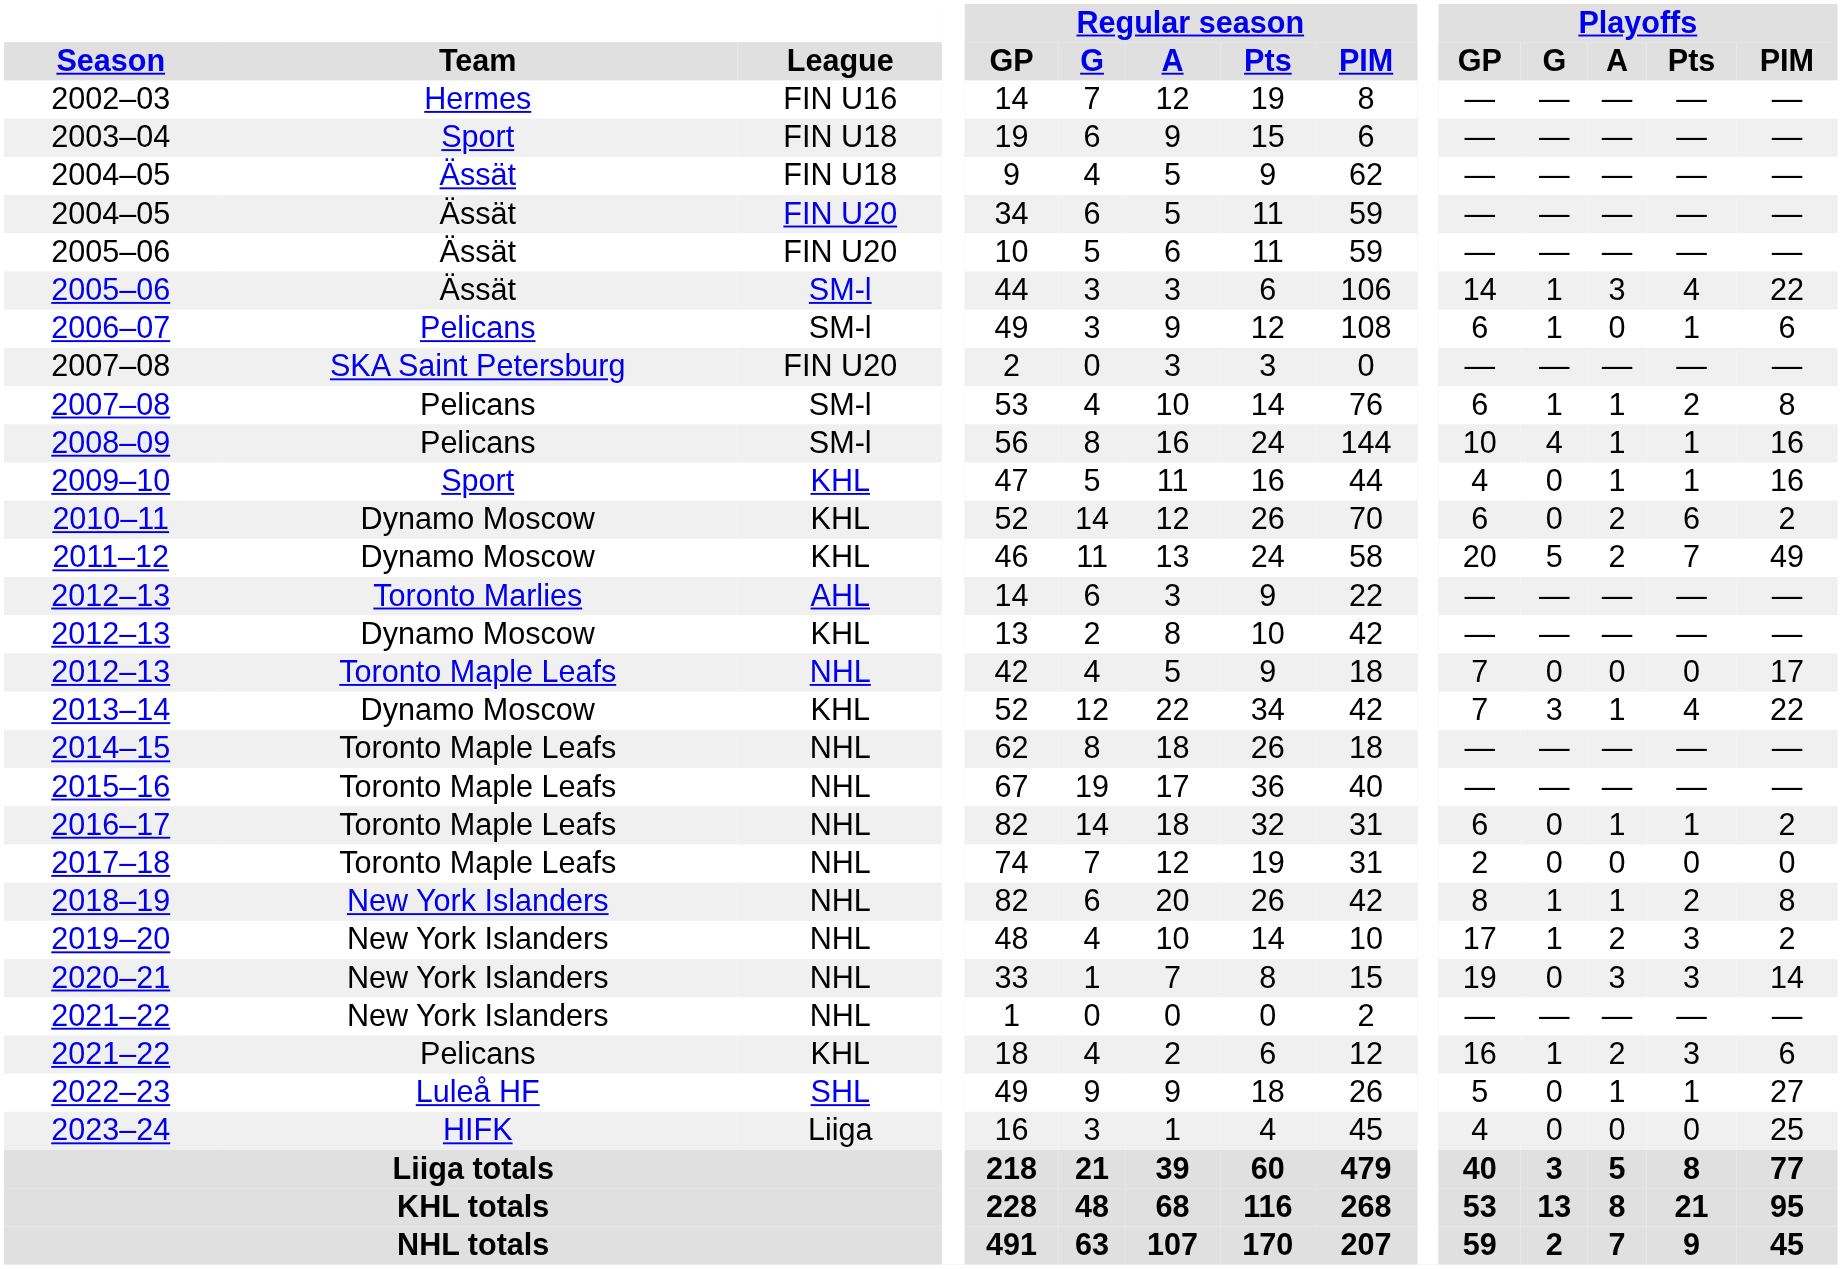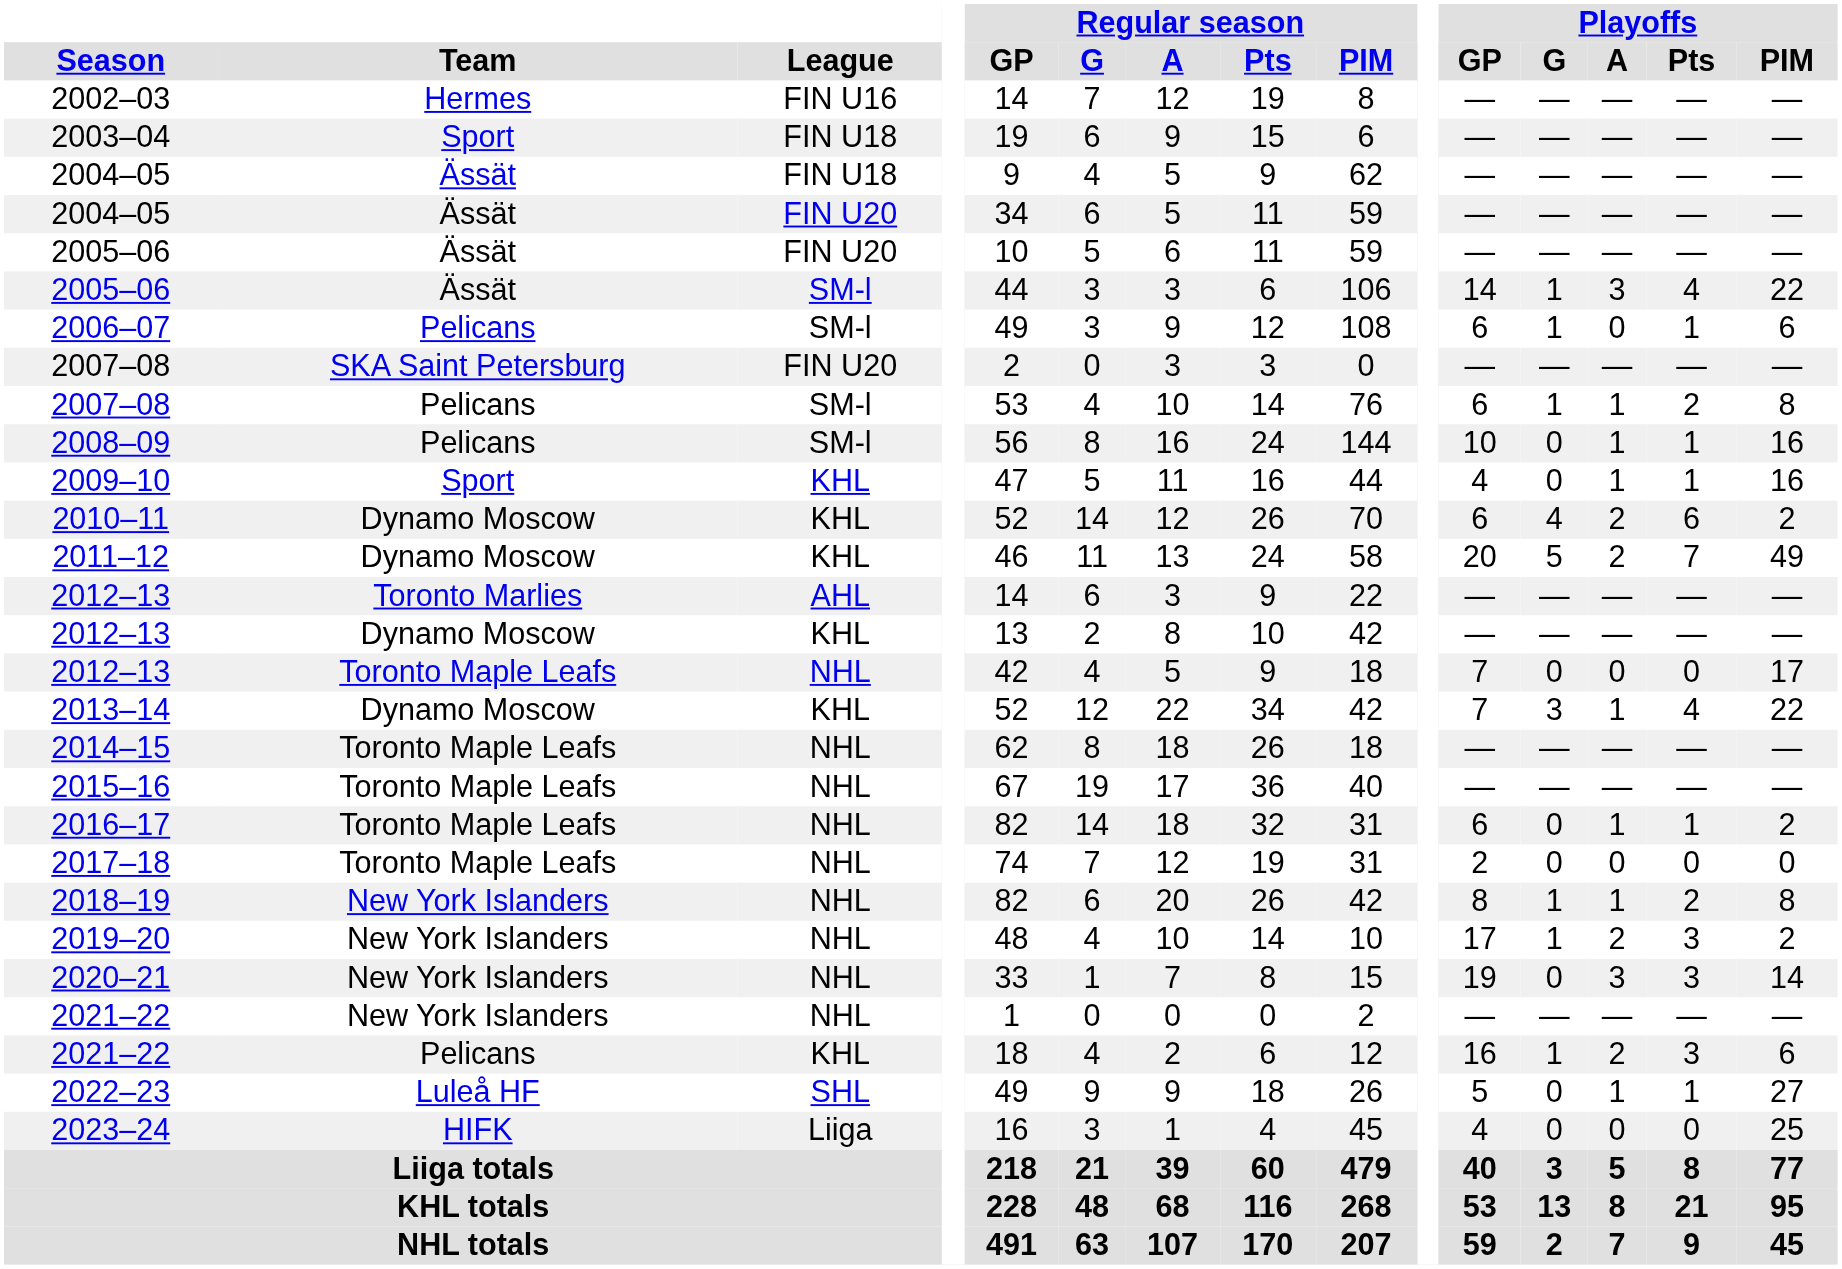 <table border="0" cellpadding="1" cellspacing="0" style="text-align:center; width:60em;">
 <tr style="background:#e0e0e0;">
 <th colspan="3" bgcolor="#ffffff"> </th>
 <th rowspan="99" bgcolor="#ffffff"> </th>
 <th colspan="5"><a href='#'>Regular season</a></th>
 <th rowspan="99" bgcolor="#ffffff"> </th>
 <th colspan="5"><a href='#'>Playoffs</a></th>
 </tr>
 <tr style="background:#e0e0e0;">
 <th><a href='#'>Season</a></th>
 <th>Team</th>
 <th>League</th>
 <th>GP</th>
 <th><a href='#'>G</a></th>
 <th><a href='#'>A</a></th>
 <th><a href='#'>Pts</a></th>
 <th><a href='#'>PIM</a></th>
 <th>GP</th>
 <th>G</th>
 <th>A</th>
 <th>Pts</th>
 <th>PIM</th>
 </tr>
 <tr>
 <td>2002–03</td>
 <td><a href='#'>Hermes</a></td>
 <td>FIN U16</td>
 <td>14</td>
 <td>7</td>
 <td>12</td>
 <td>19</td>
 <td>8</td>
 <td>—</td>
 <td>—</td>
 <td>—</td>
 <td>—</td>
 <td>—</td>
 </tr>
 <tr bgcolor="#f0f0f0">
 <td>2003–04</td>
 <td><a href='#'>Sport</a></td>
 <td>FIN U18</td>
 <td>19</td>
 <td>6</td>
 <td>9</td>
 <td>15</td>
 <td>6</td>
 <td>—</td>
 <td>—</td>
 <td>—</td>
 <td>—</td>
 <td>—</td>
 </tr>
 <tr>
 <td>2004–05</td>
 <td><a href='#'>Ässät</a></td>
 <td>FIN U18</td>
 <td>9</td>
 <td>4</td>
 <td>5</td>
 <td>9</td>
 <td>62</td>
 <td>—</td>
 <td>—</td>
 <td>—</td>
 <td>—</td>
 <td>—</td>
 </tr>
 <tr bgcolor="#f0f0f0">
 <td>2004–05</td>
 <td>Ässät</td>
 <td><a href='#'>FIN U20</a></td>
 <td>34</td>
 <td>6</td>
 <td>5</td>
 <td>11</td>
 <td>59</td>
 <td>—</td>
 <td>—</td>
 <td>—</td>
 <td>—</td>
 <td>—</td>
 </tr>
 <tr>
 <td>2005–06</td>
 <td>Ässät</td>
 <td>FIN U20</td>
 <td>10</td>
 <td>5</td>
 <td>6</td>
 <td>11</td>
 <td>59</td>
 <td>—</td>
 <td>—</td>
 <td>—</td>
 <td>—</td>
 <td>—</td>
 </tr>
 <tr bgcolor="#f0f0f0">
 <td><a href='#'>2005–06</a></td>
 <td>Ässät</td>
 <td><a href='#'>SM-l</a></td>
 <td>44</td>
 <td>3</td>
 <td>3</td>
 <td>6</td>
 <td>106</td>
 <td>14</td>
 <td>1</td>
 <td>3</td>
 <td>4</td>
 <td>22</td>
 </tr>
 <tr>
 <td><a href='#'>2006–07</a></td>
 <td><a href='#'>Pelicans</a></td>
 <td>SM-l</td>
 <td>49</td>
 <td>3</td>
 <td>9</td>
 <td>12</td>
 <td>108</td>
 <td>6</td>
 <td>1</td>
 <td>0</td>
 <td>1</td>
 <td>6</td>
 </tr>
 <tr bgcolor="#f0f0f0">
 <td>2007–08</td>
 <td><a href='#'>SKA Saint Petersburg</a></td>
 <td>FIN U20</td>
 <td>2</td>
 <td>0</td>
 <td>3</td>
 <td>3</td>
 <td>0</td>
 <td>—</td>
 <td>—</td>
 <td>—</td>
 <td>—</td>
 <td>—</td>
 </tr>
 <tr>
 <td><a href='#'>2007–08</a></td>
 <td>Pelicans</td>
 <td>SM-l</td>
 <td>53</td>
 <td>4</td>
 <td>10</td>
 <td>14</td>
 <td>76</td>
 <td>6</td>
 <td>1</td>
 <td>1</td>
 <td>2</td>
 <td>8</td>
 </tr>
 <tr bgcolor="#f0f0f0">
 <td><a href='#'>2008–09</a></td>
 <td>Pelicans</td>
 <td>SM-l</td>
 <td>56</td>
 <td>8</td>
 <td>16</td>
 <td>24</td>
 <td>144</td>
 <td>10</td>
-<td>4</td>
+<td>0</td>
 <td>1</td>
 <td>1</td>
 <td>16</td>
 </tr>
 <tr>
 <td><a href='#'>2009–10</a></td>
 <td><a href='#'>Sport</a></td>
 <td><a href='#'>KHL</a></td>
 <td>47</td>
 <td>5</td>
 <td>11</td>
 <td>16</td>
 <td>44</td>
 <td>4</td>
 <td>0</td>
 <td>1</td>
 <td>1</td>
 <td>16</td>
 </tr>
 <tr bgcolor="#f0f0f0">
 <td><a href='#'>2010–11</a></td>
 <td>Dynamo Moscow</td>
 <td>KHL</td>
 <td>52</td>
 <td>14</td>
 <td>12</td>
 <td>26</td>
 <td>70</td>
 <td>6</td>
-<td>0</td>
+<td>4</td>
 <td>2</td>
 <td>6</td>
 <td>2</td>
 </tr>
 <tr bgcolor=>
 <td><a href='#'>2011–12</a></td>
 <td>Dynamo Moscow</td>
 <td>KHL</td>
 <td>46</td>
 <td>11</td>
 <td>13</td>
 <td>24</td>
 <td>58</td>
 <td>20</td>
 <td>5</td>
 <td>2</td>
 <td>7</td>
 <td>49</td>
 </tr>
 <tr bgcolor="#f0f0f0">
 <td><a href='#'>2012–13</a></td>
 <td><a href='#'>Toronto Marlies</a></td>
 <td><a href='#'>AHL</a></td>
 <td>14</td>
 <td>6</td>
 <td>3</td>
 <td>9</td>
 <td>22</td>
 <td>—</td>
 <td>—</td>
 <td>—</td>
 <td>—</td>
 <td>—</td>
 </tr>
 <tr>
 <td><a href='#'>2012–13</a></td>
 <td>Dynamo Moscow</td>
 <td>KHL</td>
 <td>13</td>
 <td>2</td>
 <td>8</td>
 <td>10</td>
 <td>42</td>
 <td>—</td>
 <td>—</td>
 <td>—</td>
 <td>—</td>
 <td>—</td>
 </tr>
 <tr bgcolor="#f0f0f0">
 <td><a href='#'>2012–13</a></td>
 <td><a href='#'>Toronto Maple Leafs</a></td>
 <td><a href='#'>NHL</a></td>
 <td>42</td>
 <td>4</td>
 <td>5</td>
 <td>9</td>
 <td>18</td>
 <td>7</td>
 <td>0</td>
 <td>0</td>
 <td>0</td>
 <td>17</td>
 </tr>
 <tr>
 <td><a href='#'>2013–14</a></td>
 <td>Dynamo Moscow</td>
 <td>KHL</td>
 <td>52</td>
 <td>12</td>
 <td>22</td>
 <td>34</td>
 <td>42</td>
 <td>7</td>
 <td>3</td>
 <td>1</td>
 <td>4</td>
 <td>22</td>
 </tr>
 <tr bgcolor="#f0f0f0">
 <td><a href='#'>2014–15</a></td>
 <td>Toronto Maple Leafs</td>
 <td>NHL</td>
 <td>62</td>
 <td>8</td>
 <td>18</td>
 <td>26</td>
 <td>18</td>
 <td>—</td>
 <td>—</td>
 <td>—</td>
 <td>—</td>
 <td>—</td>
 </tr>
 <tr>
 <td><a href='#'>2015–16</a></td>
 <td>Toronto Maple Leafs</td>
 <td>NHL</td>
 <td>67</td>
 <td>19</td>
 <td>17</td>
 <td>36</td>
 <td>40</td>
 <td>—</td>
 <td>—</td>
 <td>—</td>
 <td>—</td>
 <td>—</td>
 </tr>
 <tr bgcolor="#f0f0f0">
 <td><a href='#'>2016–17</a></td>
 <td>Toronto Maple Leafs</td>
 <td>NHL</td>
 <td>82</td>
 <td>14</td>
 <td>18</td>
 <td>32</td>
 <td>31</td>
 <td>6</td>
 <td>0</td>
 <td>1</td>
 <td>1</td>
 <td>2</td>
 </tr>
 <tr>
 <td><a href='#'>2017–18</a></td>
 <td>Toronto Maple Leafs</td>
 <td>NHL</td>
 <td>74</td>
 <td>7</td>
 <td>12</td>
 <td>19</td>
 <td>31</td>
 <td>2</td>
 <td>0</td>
 <td>0</td>
 <td>0</td>
 <td>0</td>
 </tr>
 <tr bgcolor="#f0f0f0">
 <td><a href='#'>2018–19</a></td>
 <td><a href='#'>New York Islanders</a></td>
 <td>NHL</td>
 <td>82</td>
 <td>6</td>
 <td>20</td>
 <td>26</td>
 <td>42</td>
 <td>8</td>
 <td>1</td>
 <td>1</td>
 <td>2</td>
 <td>8</td>
 </tr>
 <tr>
 <td><a href='#'>2019–20</a></td>
 <td>New York Islanders</td>
 <td>NHL</td>
 <td>48</td>
 <td>4</td>
 <td>10</td>
 <td>14</td>
 <td>10</td>
 <td>17</td>
 <td>1</td>
 <td>2</td>
 <td>3</td>
 <td>2</td>
 </tr>
 <tr bgcolor="#f0f0f0">
 <td><a href='#'>2020–21</a></td>
 <td>New York Islanders</td>
 <td>NHL</td>
 <td>33</td>
 <td>1</td>
 <td>7</td>
 <td>8</td>
 <td>15</td>
 <td>19</td>
 <td>0</td>
 <td>3</td>
 <td>3</td>
 <td>14</td>
 </tr>
 <tr>
 <td><a href='#'>2021–22</a></td>
 <td>New York Islanders</td>
 <td>NHL</td>
 <td>1</td>
 <td>0</td>
 <td>0</td>
 <td>0</td>
 <td>2</td>
 <td>—</td>
 <td>—</td>
 <td>—</td>
 <td>—</td>
 <td>—</td>
 </tr>
 <tr bgcolor="#f0f0f0">
 <td><a href='#'>2021–22</a></td>
 <td>Pelicans</td>
 <td>KHL</td>
 <td>18</td>
 <td>4</td>
 <td>2</td>
 <td>6</td>
 <td>12</td>
 <td>16</td>
 <td>1</td>
 <td>2</td>
 <td>3</td>
 <td>6</td>
 </tr>
 <tr>
 <td><a href='#'>2022–23</a></td>
 <td><a href='#'>Luleå HF</a></td>
 <td><a href='#'>SHL</a></td>
 <td>49</td>
 <td>9</td>
 <td>9</td>
 <td>18</td>
 <td>26</td>
 <td>5</td>
 <td>0</td>
 <td>1</td>
 <td>1</td>
 <td>27</td>
 </tr>
 <tr bgcolor="#f0f0f0">
 <td><a href='#'>2023–24</a></td>
 <td><a href='#'>HIFK</a></td>
 <td>Liiga</td>
 <td>16</td>
 <td>3</td>
 <td>1</td>
 <td>4</td>
 <td>45</td>
 <td>4</td>
 <td>0</td>
 <td>0</td>
 <td>0</td>
 <td>25</td>
 </tr>
 <tr bgcolor="#e0e0e0">
 <th colspan="3">Liiga totals</th>
 <th>218</th>
 <th>21</th>
 <th>39</th>
 <th>60</th>
 <th>479</th>
 <th>40</th>
 <th>3</th>
 <th>5</th>
 <th>8</th>
 <th>77</th>
 </tr>
 <tr bgcolor="#e0e0e0">
 <th colspan="3">KHL totals</th>
 <th>228</th>
 <th>48</th>
 <th>68</th>
 <th>116</th>
 <th>268</th>
 <th>53</th>
 <th>13</th>
 <th>8</th>
 <th>21</th>
 <th>95</th>
 </tr>
 <tr bgcolor="#e0e0e0">
 <th colspan="3">NHL totals</th>
 <th>491</th>
 <th>63</th>
 <th>107</th>
 <th>170</th>
 <th>207</th>
 <th>59</th>
 <th>2</th>
 <th>7</th>
 <th>9</th>
 <th>45</th>
 </tr>
 </table>
